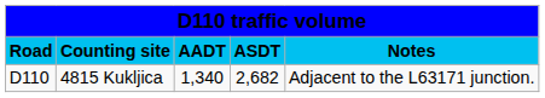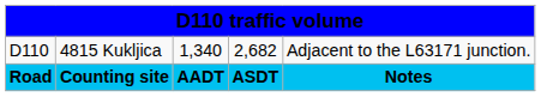 <table class="wikitable">
 <tr>
 <td colspan=5 bgcolor=blue align=center style=margin-top:15><span><big><strong>D110 traffic volume</strong></big></span></td>
+</tr>
+<tr>
+<td> D110</td>
+<td>4815 Kukljica</td>
+<td align=center>1,340</td>
+<td align=center>2,682</td>
+<td>Adjacent to the L63171 junction.</td>
 </tr>
 <tr>
 <td align=center bgcolor=00c0f0><strong>Road</strong></td>
 <td align=center bgcolor=00c0f0><strong>Counting site</strong></td>
 <td align=center bgcolor=00c0f0><strong>AADT</strong></td>
 <td align=center bgcolor=00c0f0><strong>ASDT</strong></td>
 <td align=center bgcolor=00c0f0><strong>Notes</strong></td>
 </tr>
-<tr>
-<td> D110</td>
-<td>4815 Kukljica</td>
-<td align=center>1,340</td>
-<td align=center>2,682</td>
-<td>Adjacent to the L63171 junction.</td>
-</tr>
 </table>
